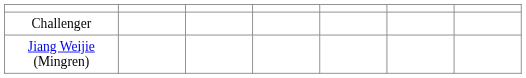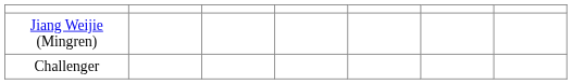 <table class="toccolours" border="1" cellpadding="4" cellspacing="0" style="border-collapse: collapse; margin:0;">
 <tr>
 <th width=125></th>
 <th width=70></th>
 <th width=70></th>
 <th width=70></th>
 <th width=70></th>
 <th width=70></th>
 <th width=70></th>
 </tr>
 <tr align=center>
+<td><a href='#'>Jiang Weijie</a> (Mingren)</td>
+<td></td>
+<td></td>
+<td></td>
+<td></td>
+<td></td>
+<td></td>
+</tr>
+<tr align=center>
 <td>Challenger</td>
 <td></td>
 <td></td>
 <td></td>
 <td></td>
 <td></td>
 <td></td>
 </tr>
-<tr align=center>
-<td><a href='#'>Jiang Weijie</a> (Mingren)</td>
-<td></td>
-<td></td>
-<td></td>
-<td></td>
-<td></td>
-<td></td>
-</tr>
 </table>
